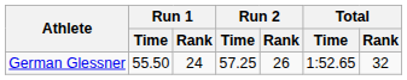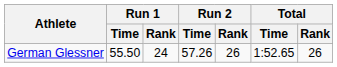 <table class="wikitable"  border="1" style="font-size:90%">
 <tr>
 <th rowspan="2">Athlete</th>
 <th colspan="2">Run 1</th>
 <th colspan="2">Run 2</th>
 <th colspan="2">Total</th>
 </tr>
 <tr>
 <th>Time</th>
 <th>Rank</th>
 <th>Time</th>
 <th>Rank</th>
 <th>Time</th>
 <th>Rank</th>
 </tr>
 <tr>
 <td><a href='#'>German Glessner</a></td>
 <td align="center">55.50</td>
 <td align="center">24</td>
-<td align="center">57.25</td>
+<td align="center">57.26</td>
 <td align="center">26</td>
 <td align="center">1:52.65</td>
-<td align="center">32</td>
+<td align="center">26</td>
 </tr>
 </table>
